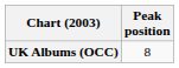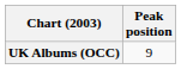 <table class="wikitable plainrowheaders" style="text-align:center">
 <tr>
 <th scope="col">Chart (2003)</th>
 <th scope="col">Peak<br>position</th>
 </tr>
 <tr>
 <th scope="row">UK Albums (OCC)</th>
-<td style="text-align:center;">8</td>
+<td style="text-align:center;">9</td>
 </tr>
 </table>
